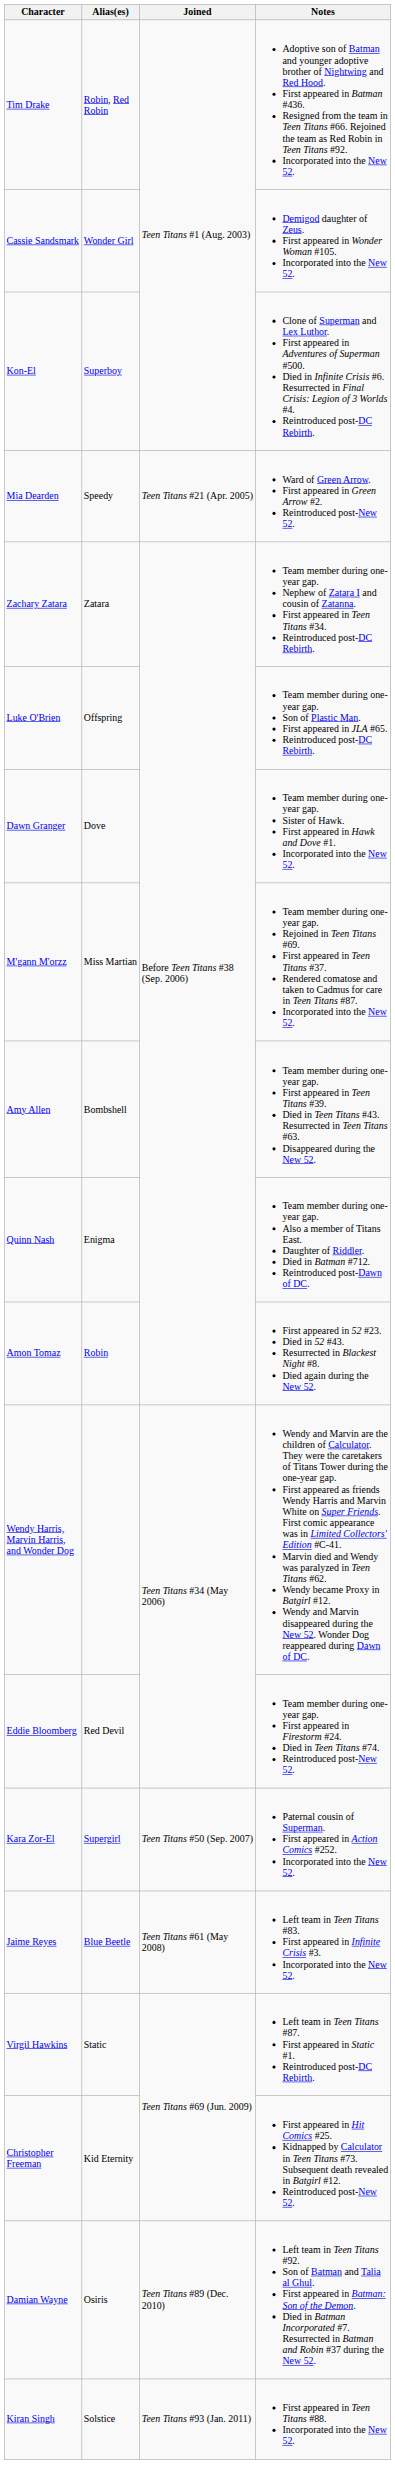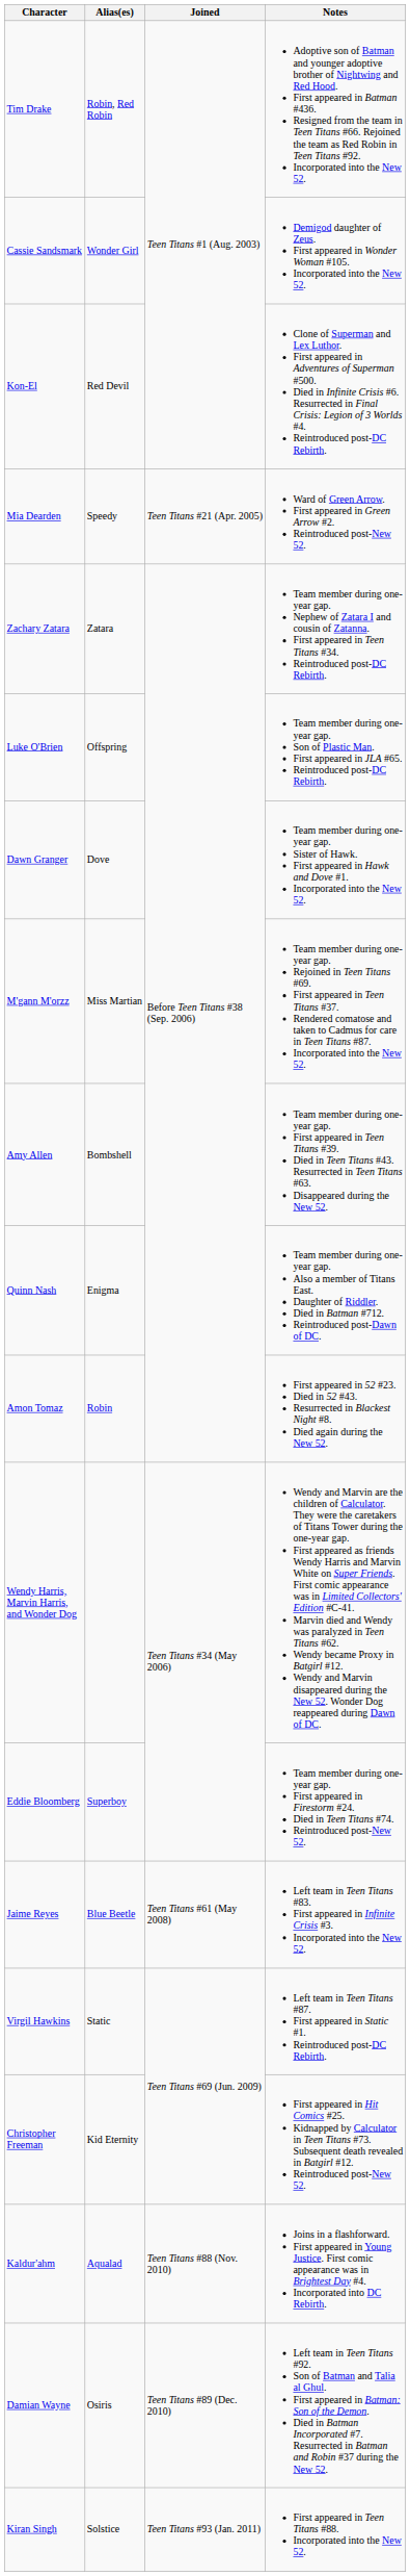 <table class="wikitable" width=100%>
 <tr>
 <th width=20%>Character</th>
 <th width=15%>Alias(es)</th>
 <th width="30%">Joined</th>
 <th width="35%">Notes</th>
 </tr>
 <tr Superboy (Jon Kent)>
 <td valign="center"><a href='#'>Tim Drake</a></td>
 <td valign="center"><a href='#'>Robin</a>, <a href='#'>Red Robin</a></td>
 <td rowspan="3"><em>Teen Titans</em> #1 (Aug. 2003)</td>
 <td><br><ul><li>Adoptive son of <a href='#'>Batman</a> and younger adoptive brother of <a href='#'>Nightwing</a> and <a href='#'>Red Hood</a>.</li><li>First appeared in <em>Batman</em> #436.</li><li>Resigned from the team in <em>Teen Titans</em> #66. Rejoined the team as Red Robin in <em>Teen Titans</em> #92.</li><li>Incorporated into the <a href='#'>New 52</a>.</li></ul></td>
 </tr>
 <tr>
 <td valign="center"><a href='#'>Cassie Sandsmark</a></td>
 <td valign="center"><a href='#'>Wonder Girl</a></td>
 <td valign="center"><br><ul><li><a href='#'>Demigod</a> daughter of <a href='#'>Zeus</a>.</li><li>First appeared in <em>Wonder Woman</em> #105.</li><li>Incorporated into the <a href='#'>New 52</a>.</li></ul></td>
 </tr>
 <tr>
 <td valign="center"><a href='#'>Kon-El</a></td>
-<td valign="center"><a href='#'>Superboy</a></td>
+<td valign="center">Red Devil</td>
 <td valign="center"><br><ul><li>Clone of <a href='#'>Superman</a> and <a href='#'>Lex Luthor</a>.</li><li>First appeared in <em>Adventures of Superman</em> #500.</li><li>Died in <em>Infinite Crisis</em> #6. Resurrected in <em>Final Crisis: Legion of 3 Worlds</em> #4.</li><li>Reintroduced post-<a href='#'>DC Rebirth</a>.</li></ul></td>
 </tr>
 <tr>
 <td valign="center"><a href='#'>Mia Dearden</a></td>
 <td valign="center">Speedy</td>
 <td valign="center"><em>Teen Titans</em> #21 (Apr. 2005)</td>
 <td><br><ul><li>Ward of <a href='#'>Green Arrow</a>.</li><li>First appeared in <em>Green Arrow</em> #2.</li><li>Reintroduced post-<a href='#'>New 52</a>.</li></ul></td>
 </tr>
 <tr>
 <td valign="center"><a href='#'>Zachary Zatara</a></td>
 <td valign="center">Zatara</td>
 <td rowspan="7">Before <em>Teen Titans</em> #38 (Sep. 2006)</td>
 <td valign="center"><br><ul><li>Team member during one-year gap.</li><li>Nephew of <a href='#'>Zatara I</a> and cousin of <a href='#'>Zatanna</a>.</li><li>First appeared in <em>Teen Titans</em> #34.</li><li>Reintroduced post-<a href='#'>DC Rebirth</a>.</li></ul></td>
 </tr>
 <tr>
 <td valign="center"><a href='#'>Luke O'Brien</a></td>
 <td valign="center">Offspring</td>
 <td valign="center"><br><ul><li>Team member during one-year gap.</li><li>Son of <a href='#'>Plastic Man</a>.</li><li>First appeared in <em>JLA</em> #65.</li><li>Reintroduced post-<a href='#'>DC Rebirth</a>.</li></ul></td>
 </tr>
 <tr>
 <td valign="center"><a href='#'>Dawn Granger</a></td>
 <td valign="center">Dove</td>
 <td valign="center"><br><ul><li>Team member during one-year gap.</li><li>Sister of Hawk.</li><li>First appeared in <em>Hawk and Dove</em> #1.</li><li>Incorporated into the <a href='#'>New 52</a>.</li></ul></td>
 </tr>
 <tr>
 <td valign="center"><a href='#'>M'gann M'orzz</a></td>
 <td valign="center">Miss Martian</td>
 <td><br><ul><li>Team member during one-year gap.</li><li>Rejoined in <em>Teen Titans</em> #69.</li><li>First appeared in <em>Teen Titans</em> #37.</li><li>Rendered comatose and taken to Cadmus for care in <em>Teen Titans</em> #87.</li><li>Incorporated into the <a href='#'>New 52</a>.</li></ul></td>
 </tr>
 <tr>
 <td valign="center"><a href='#'>Amy Allen</a></td>
 <td valign="center">Bombshell</td>
 <td valign="center"><br><ul><li>Team member during one-year gap.</li><li>First appeared in <em>Teen Titans</em> #39.</li><li>Died in <em>Teen Titans</em> #43. Resurrected in <em>Teen Titans</em> #63.</li><li>Disappeared during the <a href='#'>New 52</a>.</li></ul></td>
 </tr>
 <tr>
 <td valign="center"><a href='#'>Quinn Nash</a></td>
 <td valign="center">Enigma</td>
 <td valign="center"><br><ul><li>Team member during one-year gap.</li><li>Also a member of Titans East.</li><li>Daughter of <a href='#'>Riddler</a>.</li><li>Died in <em>Batman</em> #712.</li><li>Reintroduced post-<a href='#'>Dawn of DC</a>.</li></ul></td>
 </tr>
 <tr>
 <td valign="center"><a href='#'>Amon Tomaz</a></td>
 <td valign="center"><a href='#'>Robin</a></td>
 <td valign="center"><br><ul><li>First appeared in <em>52</em> #23.</li><li>Died in <em>52</em> #43.</li><li>Resurrected in <em>Blackest Night</em> #8.</li><li>Died again during the <a href='#'>New 52</a>.</li></ul></td>
 </tr>
 <tr>
 <td valign="center"><a href='#'>Wendy Harris, Marvin Harris, and Wonder Dog</a></td>
 <td valign="center"></td>
 <td rowspan=2><em>Teen Titans</em> #34 (May 2006)</td>
 <td><br><ul><li>Wendy and Marvin are the children of <a href='#'>Calculator</a>. They were the caretakers of Titans Tower during the one-year gap.</li><li>First appeared as friends Wendy Harris and Marvin White on <em><a href='#'>Super Friends</a></em>. First comic appearance was in <em><a href='#'>Limited Collectors' Edition</a></em> #C-41.</li><li>Marvin died and Wendy was paralyzed in <em>Teen Titans</em> #62.</li><li>Wendy became Proxy in <em>Batgirl</em> #12.</li><li>Wendy and Marvin disappeared during the <a href='#'>New 52</a>. Wonder Dog reappeared during <a href='#'>Dawn of DC</a>.</li></ul></td>
 </tr>
 <tr>
 <td valign="center"><a href='#'>Eddie Bloomberg</a></td>
-<td valign="center">Red Devil</td>
+<td valign="center"><a href='#'>Superboy</a></td>
 <td valign="center"><br><ul><li>Team member during one-year gap.</li><li>First appeared in <em>Firestorm</em> #24.</li><li>Died in <em>Teen Titans</em> #74.</li><li>Reintroduced post-<a href='#'>New 52</a>.</li></ul></td>
-</tr>
-<tr>
-<td valign="center"><a href='#'>Kara Zor-El</a></td>
-<td valign="center"><a href='#'>Supergirl</a></td>
-<td valign="center"><em>Teen Titans</em> #50 (Sep. 2007)</td>
-<td><br><ul><li>Paternal cousin of <a href='#'>Superman</a>.</li><li>First appeared in <em><a href='#'>Action Comics</a></em> #252.</li><li>Incorporated into the <a href='#'>New 52</a>.</li></ul></td>
 </tr>
 <tr>
 <td valign="center"><a href='#'>Jaime Reyes</a></td>
 <td valign="center"><a href='#'>Blue Beetle</a></td>
 <td valign="center"><em>Teen Titans</em> #61 (May 2008)</td>
 <td><br><ul><li>Left team in <em>Teen Titans</em> #83.</li><li>First appeared in <em><a href='#'>Infinite Crisis</a></em> #3.</li><li>Incorporated into the <a href='#'>New 52</a>.</li></ul></td>
 </tr>
 <tr>
 <td valign="center"><a href='#'>Virgil Hawkins</a></td>
 <td valign="center">Static</td>
 <td rowspan="2"><em>Teen Titans</em> #69 (Jun. 2009)</td>
 <td><br><ul><li>Left team in <em>Teen Titans</em> #87.</li><li>First appeared in <em>Static</em> #1.</li><li>Reintroduced post-<a href='#'>DC Rebirth</a>.</li></ul></td>
 </tr>
 <tr>
 <td valign="center"><a href='#'>Christopher Freeman</a></td>
 <td valign="center">Kid Eternity</td>
 <td valign="center"><br><ul><li>First appeared in <em><a href='#'>Hit Comics</a></em> #25.</li><li>Kidnapped by <a href='#'>Calculator</a> in <em>Teen Titans</em> #73. Subsequent death revealed in <em>Batgirl</em> #12.</li><li>Reintroduced post-<a href='#'>New 52</a>.</li></ul></td>
 </tr>
 <tr>
+<td><a href='#'>Kaldur'ahm</a></td>
+<td><a href='#'>Aqualad</a></td>
+<td><em>Teen Titans</em> #88 (Nov. 2010)</td>
+<td><br><ul><li>Joins in a flashforward.</li><li>First appeared in <a href='#'>Young Justice</a>. First comic appearance was in <em><a href='#'>Brightest Day</a></em> #4.</li><li>Incorporated into <a href='#'>DC Rebirth</a>.</li></ul></td>
+</tr>
+<tr>
 <td valign="center"><a href='#'>Damian Wayne</a></td>
 <td valign="center">Osiris</td>
 <td valign="center"><em>Teen Titans</em> #89 (Dec. 2010)</td>
 <td><br><ul><li>Left team in <em>Teen Titans</em> #92.</li><li>Son of <a href='#'>Batman</a> and <a href='#'>Talia al Ghul</a>.</li><li>First appeared in <em><a href='#'>Batman: Son of the Demon</a></em>.</li><li>Died in <em>Batman Incorporated</em> #7. Resurrected in <em>Batman and Robin</em> #37 during the <a href='#'>New 52</a>.</li></ul></td>
 </tr>
 <tr>
 <td valign="center"><a href='#'>Kiran Singh</a></td>
 <td valign="center">Solstice</td>
 <td valign="center"><em>Teen Titans</em> #93 (Jan. 2011)</td>
 <td><br><ul><li>First appeared in <em>Teen Titans</em> #88.</li><li>Incorporated into the <a href='#'>New 52</a>.</li></ul></td>
 </tr>
 </table>
